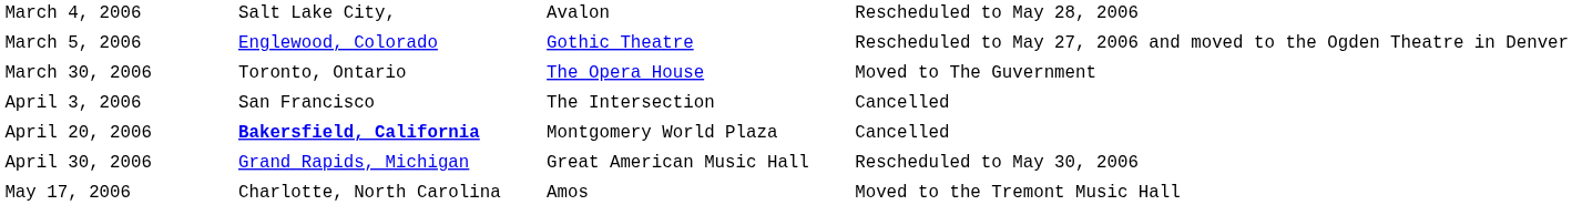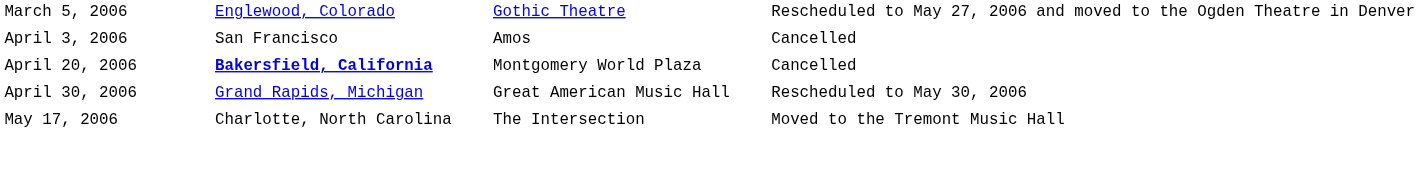 <table cellpadding="2" style="border:0 solid darkgrey; font-size:90%">
 <tr>
 <th style="width:150px;"></th>
 <th style="width:200px;"></th>
 <th style="width:200px;"></th>
 <th style="width:700px;"></th>
 </tr>
 <tr border="0">
 </tr>
 <tr>
-<td>March 4, 2006</td>
-<td>Salt Lake City,</td>
-<td>Avalon</td>
-<td>Rescheduled to May 28, 2006</td>
-</tr>
-<tr>
 <td>March 5, 2006</td>
 <td><a href='#'>Englewood, Colorado</a></td>
 <td><a href='#'>Gothic Theatre</a></td>
 <td>Rescheduled to May 27, 2006 and moved to the Ogden Theatre in Denver</td>
 </tr>
 <tr>
-<td>March 30, 2006</td>
-<td>Toronto, Ontario</td>
-<td><a href='#'>The Opera House</a></td>
-<td>Moved to The Guvernment</td>
-</tr>
-<tr>
 <td>April 3, 2006</td>
 <td>San Francisco</td>
-<td>The Intersection</td>
+<td>Amos</td>
 <td>Cancelled</td>
 </tr>
 <tr>
 <td>April 20, 2006</td>
 <td><strong><a href='#'>Bakersfield, California</a></strong></td>
 <td>Montgomery World Plaza</td>
 <td>Cancelled</td>
 </tr>
 <tr>
 <td>April 30, 2006</td>
 <td><a href='#'>Grand Rapids, Michigan</a></td>
 <td>Great American Music Hall</td>
 <td>Rescheduled to May 30, 2006</td>
 </tr>
 <tr>
 <td>May 17, 2006</td>
 <td>Charlotte, North Carolina</td>
-<td>Amos</td>
+<td>The Intersection</td>
 <td>Moved to the Tremont Music Hall</td>
 </tr>
 <tr>
 </tr>
 </table>
